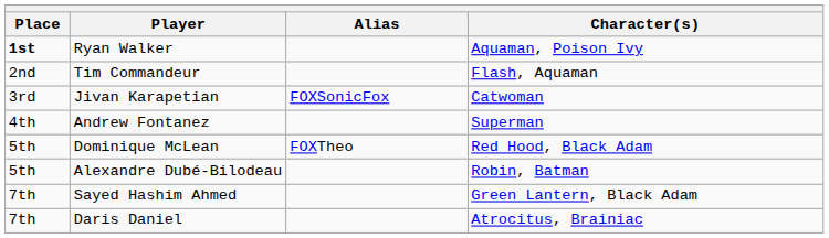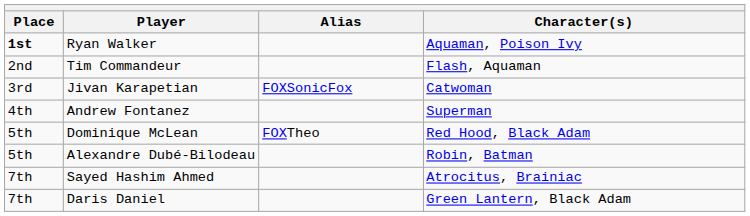 <table class="wikitable">
 <tr>
 <th colspan=5></th>
 </tr>
 <tr>
 <th style="width:50px;">Place</th>
 <th style="width:180px;">Player</th>
 <th style="width:150px;">Alias</th>
 <th style="width:300px;">Character(s)</th>
 </tr>
 <tr>
 <td><strong>1st</strong></td>
 <td> Ryan Walker</td>
 <td></td>
 <td><a href='#'>Aquaman</a>, <a href='#'>Poison Ivy</a></td>
 </tr>
 <tr>
 <td>2nd</td>
 <td> Tim Commandeur</td>
 <td></td>
 <td><a href='#'>Flash</a>, Aquaman</td>
 </tr>
 <tr>
 <td>3rd</td>
 <td> Jivan Karapetian</td>
 <td><a href='#'>FOX</a><a href='#'>SonicFox</a></td>
 <td><a href='#'>Catwoman</a></td>
 </tr>
 <tr>
 <td>4th</td>
 <td> Andrew Fontanez</td>
 <td></td>
 <td><a href='#'>Superman</a></td>
 </tr>
 <tr>
 <td>5th</td>
 <td> Dominique McLean</td>
 <td><a href='#'>FOX</a>Theo</td>
 <td><a href='#'>Red Hood</a>, <a href='#'>Black Adam</a></td>
 </tr>
 <tr>
 <td>5th</td>
 <td> Alexandre Dubé-Bilodeau</td>
 <td></td>
 <td><a href='#'>Robin</a>, <a href='#'>Batman</a></td>
 </tr>
 <tr>
 <td>7th</td>
 <td> Sayed Hashim Ahmed</td>
 <td></td>
-<td><a href='#'>Green Lantern</a>, Black Adam</td>
+<td><a href='#'>Atrocitus</a>, <a href='#'>Brainiac</a></td>
 </tr>
 <tr>
 <td>7th</td>
 <td> Daris Daniel</td>
 <td></td>
-<td><a href='#'>Atrocitus</a>, <a href='#'>Brainiac</a></td>
+<td><a href='#'>Green Lantern</a>, Black Adam</td>
 </tr>
 </table>
